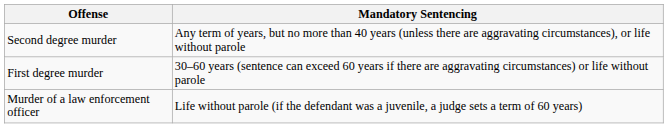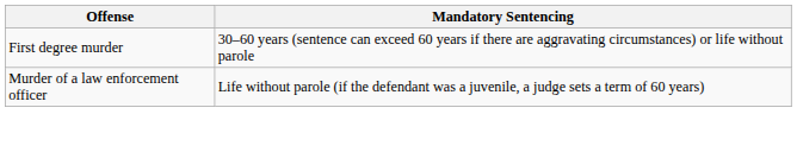 <table class="wikitable">
 <tr>
 <th>Offense</th>
 <th>Mandatory Sentencing</th>
-</tr>
-<tr>
-<td>Second degree murder</td>
-<td>Any term of years, but no more than 40 years (unless there are aggravating circumstances), or life without parole</td>
 </tr>
 <tr>
 <td>First degree murder</td>
 <td>30–60 years (sentence can exceed 60 years if there are aggravating circumstances) or life without parole</td>
 </tr>
 <tr>
 <td>Murder of a law enforcement officer</td>
 <td>Life without parole (if the defendant was a juvenile, a judge sets a term of 60 years)</td>
 </tr>
 </table>
